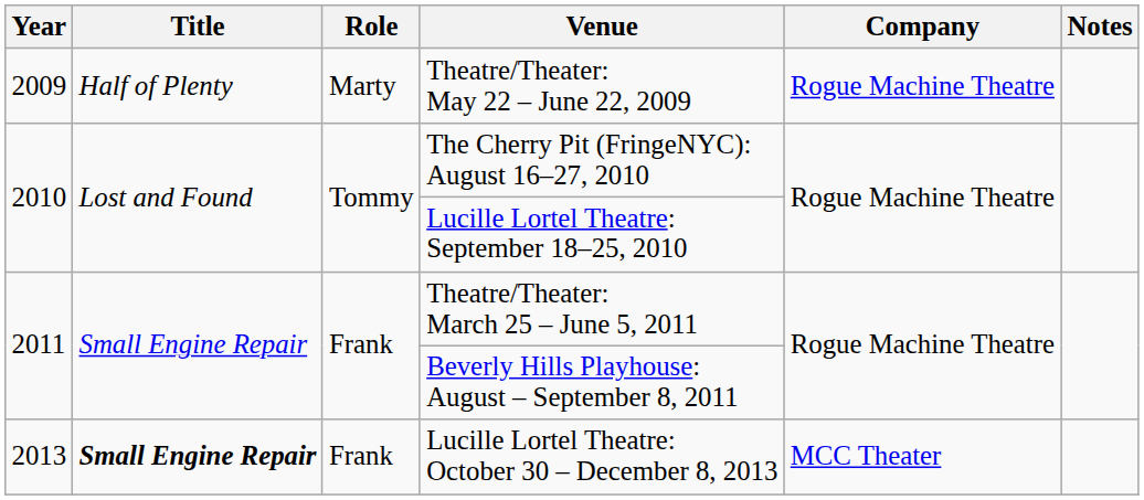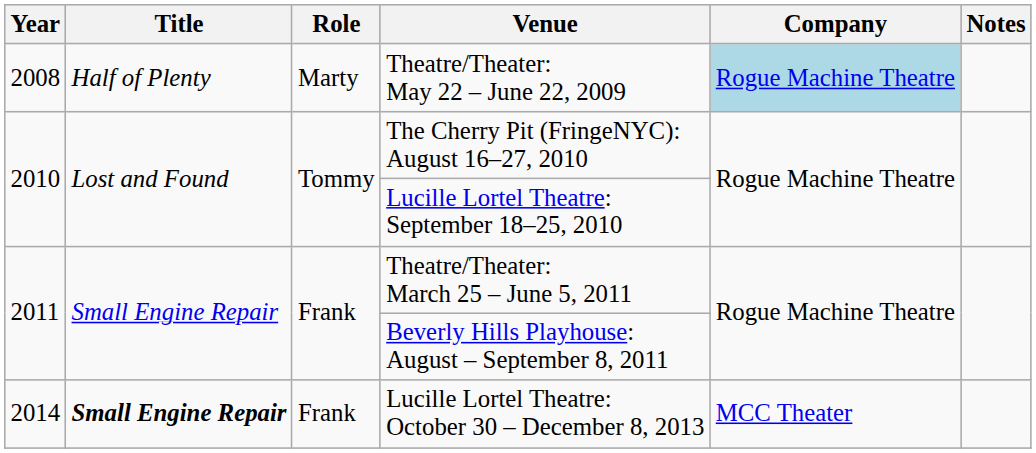 <table class="wikitable sortable">
 <tr>
 <th>Year</th>
 <th>Title</th>
 <th>Role</th>
 <th>Venue</th>
 <th>Company</th>
 <th class="unsortable">Notes</th>
 </tr>
 <tr>
-<td>2009</td>
+<td>2008</td>
 <td><em>Half of Plenty</em></td>
 <td>Marty</td>
 <td>Theatre/Theater:<br>May 22 – June 22, 2009</td>
-<td><a href='#'>Rogue Machine Theatre</a></td>
+<td style="background: lightblue;"><a href='#'>Rogue Machine Theatre</a></td>
 <td></td>
 </tr>
 <tr>
 <td rowspan="2">2010</td>
 <td rowspan="2"><em>Lost and Found</em></td>
 <td rowspan="2">Tommy</td>
 <td>The Cherry Pit (FringeNYC):<br>August 16–27, 2010</td>
 <td rowspan="2">Rogue Machine Theatre</td>
 <td rowspan="2"></td>
 </tr>
 <tr>
 <td><a href='#'>Lucille Lortel Theatre</a>:<br>September 18–25, 2010</td>
 </tr>
 <tr>
 <td rowspan="2">2011</td>
 <td rowspan="2"><em><a href='#'>Small Engine Repair</a></em></td>
 <td rowspan="2">Frank</td>
 <td>Theatre/Theater:<br>March 25 – June 5, 2011</td>
 <td rowspan="2">Rogue Machine Theatre</td>
 <td rowspan="2"></td>
 </tr>
 <tr>
 <td><a href='#'>Beverly Hills Playhouse</a>:<br>August – September 8, 2011</td>
 </tr>
 <tr>
-<td>2013</td>
+<td>2014</td>
 <td><strong><em>Small Engine Repair</em></strong></td>
 <td>Frank</td>
 <td>Lucille Lortel Theatre:<br>October 30 – December 8, 2013</td>
 <td><a href='#'>MCC Theater</a></td>
 <td></td>
 </tr>
 </table>
